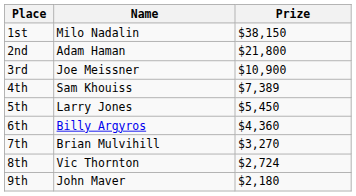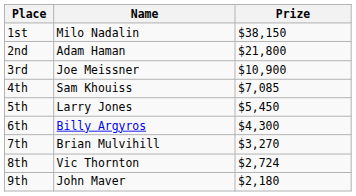 <table class="wikitable">
 <tr>
 <th width="50">Place</th>
 <th width="200">Name</th>
 <th width="125">Prize</th>
 </tr>
 <tr>
 <td>1st</td>
 <td> Milo Nadalin</td>
 <td>$38,150</td>
 </tr>
 <tr>
 <td>2nd</td>
 <td> Adam Haman</td>
 <td>$21,800</td>
 </tr>
 <tr>
 <td>3rd</td>
 <td> Joe Meissner</td>
 <td>$10,900</td>
 </tr>
 <tr>
 <td>4th</td>
 <td> Sam Khouiss</td>
-<td>$7,389</td>
+<td>$7,085</td>
 </tr>
 <tr>
 <td>5th</td>
 <td> Larry Jones</td>
 <td>$5,450</td>
 </tr>
 <tr>
 <td>6th</td>
 <td> <a href='#'>Billy Argyros</a></td>
-<td>$4,360</td>
+<td>$4,300</td>
 </tr>
 <tr>
 <td>7th</td>
 <td> Brian Mulvihill</td>
 <td>$3,270</td>
 </tr>
 <tr>
 <td>8th</td>
 <td> Vic Thornton</td>
 <td>$2,724</td>
 </tr>
 <tr>
 <td>9th</td>
 <td> John Maver</td>
 <td>$2,180</td>
 </tr>
 </table>
